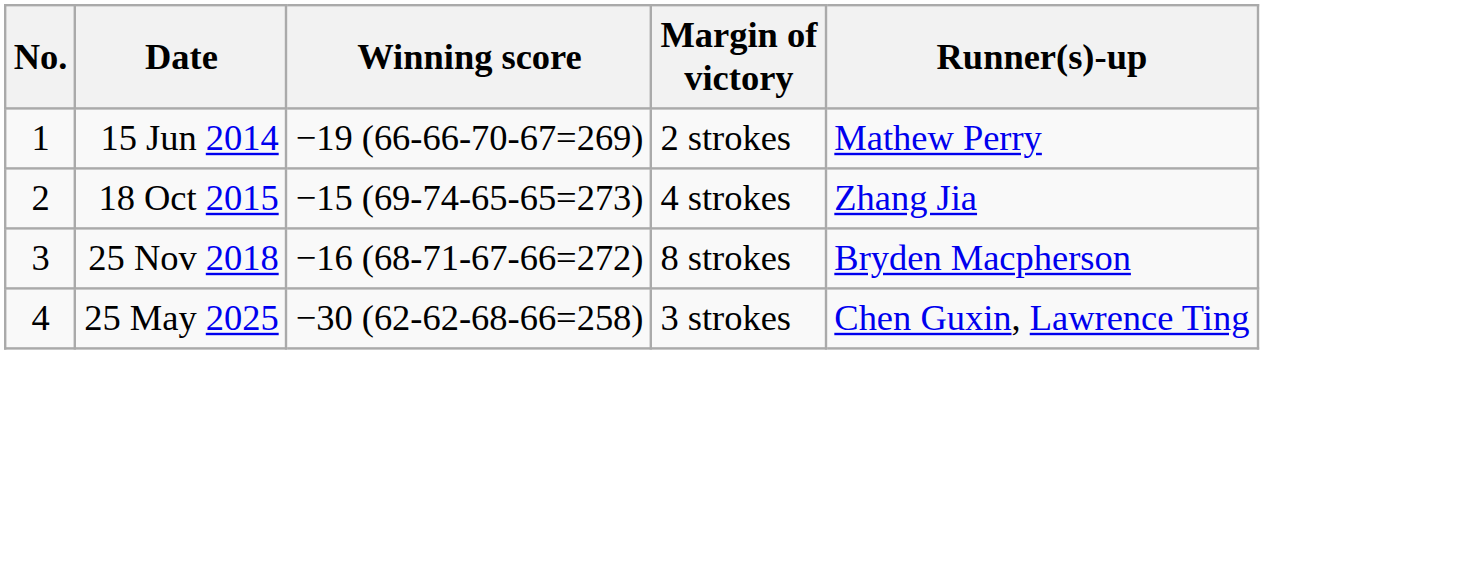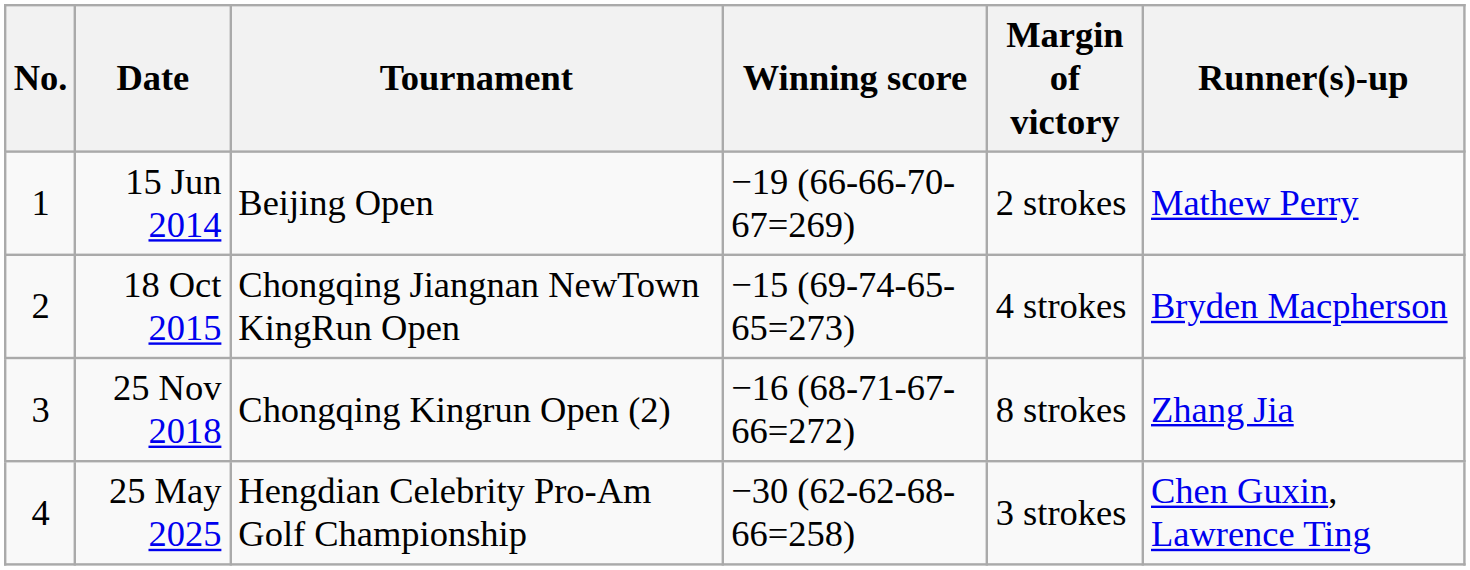 <table class="wikitable" style="font-size:95%;">
 <tr>
 <th>No.</th>
 <th>Date</th>
+<th>Tournament</th>
 <th>Winning score</th>
 <th>Margin of<br>victory</th>
 <th>Runner(s)-up</th>
 </tr>
 <tr>
 <td align=center>1</td>
 <td align=right>15 Jun <a href='#'>2014</a></td>
+<td>Beijing Open</td>
 <td>−19 (66-66-70-67=269)</td>
 <td>2 strokes</td>
 <td> <a href='#'>Mathew Perry</a></td>
 </tr>
 <tr>
 <td align=center>2</td>
 <td align=right>18 Oct <a href='#'>2015</a></td>
+<td>Chongqing Jiangnan NewTown KingRun Open</td>
 <td>−15 (69-74-65-65=273)</td>
 <td>4 strokes</td>
-<td> <a href='#'>Zhang Jia</a></td>
+<td> <a href='#'>Bryden Macpherson</a></td>
 </tr>
 <tr>
 <td align=center>3</td>
 <td align=right>25 Nov <a href='#'>2018</a></td>
+<td>Chongqing Kingrun Open (2)</td>
 <td>−16 (68-71-67-66=272)</td>
 <td>8 strokes</td>
-<td> <a href='#'>Bryden Macpherson</a></td>
+<td> <a href='#'>Zhang Jia</a></td>
 </tr>
 <tr>
 <td align=center>4</td>
 <td align=right>25 May <a href='#'>2025</a></td>
+<td>Hengdian Celebrity Pro-Am Golf Championship</td>
 <td>−30 (62-62-68-66=258)</td>
 <td>3 strokes</td>
 <td> <a href='#'>Chen Guxin</a>,  <a href='#'>Lawrence Ting</a></td>
 </tr>
 </table>
